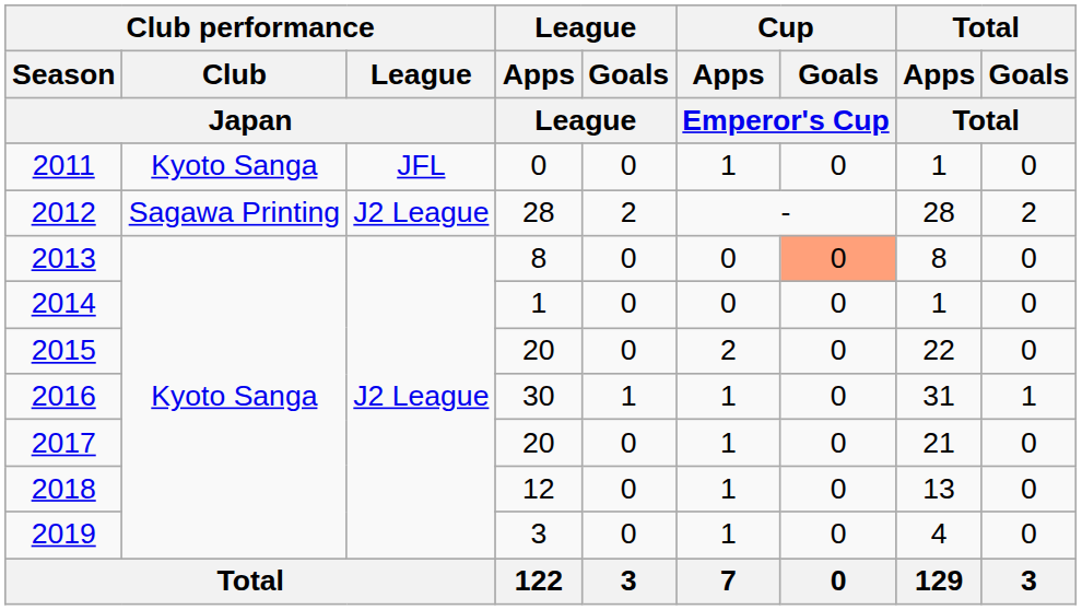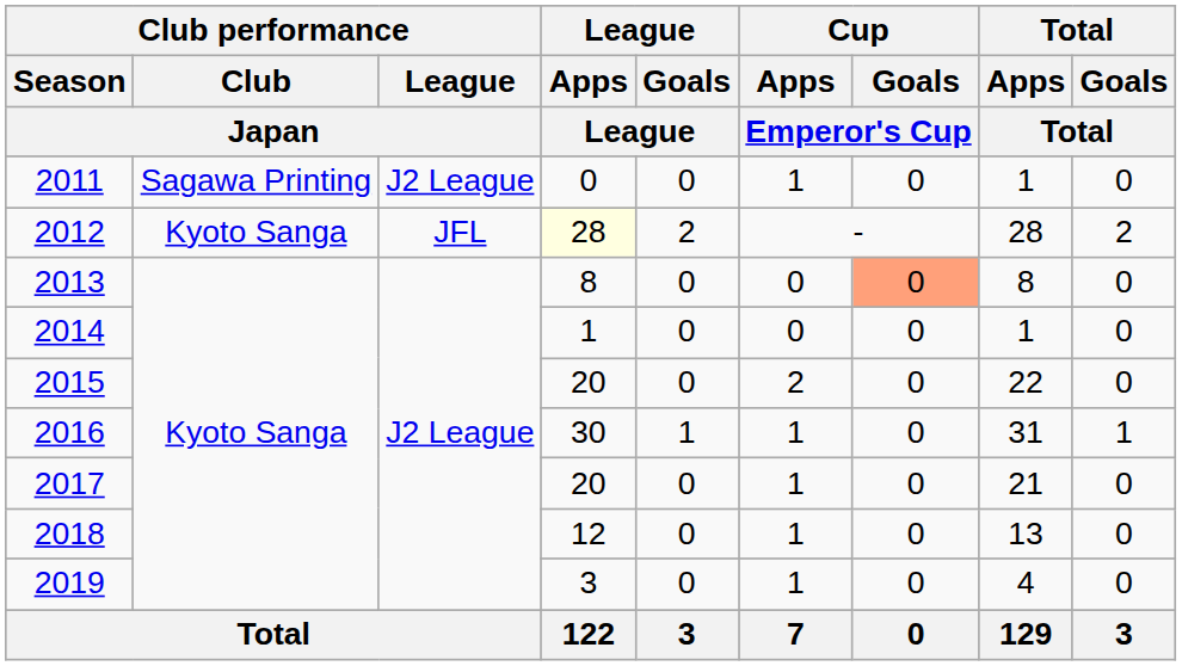 <table class="wikitable" style="text-align:center;">
 <tr>
 <th colspan=3>Club performance</th>
 <th colspan=2>League</th>
 <th colspan=2>Cup</th>
 <th colspan=2>Total</th>
 </tr>
 <tr>
 <th>Season</th>
 <th>Club</th>
 <th>League</th>
 <th>Apps</th>
 <th>Goals</th>
 <th>Apps</th>
 <th>Goals</th>
 <th>Apps</th>
 <th>Goals</th>
 </tr>
 <tr>
 <th colspan=3>Japan</th>
 <th colspan=2>League</th>
 <th colspan=2><a href='#'>Emperor's Cup</a></th>
 <th colspan=2>Total</th>
 </tr>
 <tr>
 <td><a href='#'>2011</a></td>
-<td><a href='#'>Kyoto Sanga</a></td>
-<td><a href='#'>JFL</a></td>
+<td><a href='#'>Sagawa Printing</a></td>
+<td><a href='#'>J2 League</a></td>
 <td>0</td>
 <td>0</td>
 <td>1</td>
 <td>0</td>
 <td>1</td>
 <td>0</td>
 </tr>
 <tr>
 <td><a href='#'>2012</a></td>
-<td><a href='#'>Sagawa Printing</a></td>
-<td><a href='#'>J2 League</a></td>
-<td>28</td>
+<td><a href='#'>Kyoto Sanga</a></td>
+<td><a href='#'>JFL</a></td>
+<td style="background: lightyellow;">28</td>
 <td>2</td>
 <td colspan="2">-</td>
 <td>28</td>
 <td>2</td>
 </tr>
 <tr>
 <td><a href='#'>2013</a></td>
 <td rowspan="7"><a href='#'>Kyoto Sanga</a></td>
 <td rowspan="7"><a href='#'>J2 League</a></td>
 <td>8</td>
 <td>0</td>
 <td>0</td>
 <td style="background: lightsalmon;">0</td>
 <td>8</td>
 <td>0</td>
 </tr>
 <tr>
 <td><a href='#'>2014</a></td>
 <td>1</td>
 <td>0</td>
 <td>0</td>
 <td>0</td>
 <td>1</td>
 <td>0</td>
 </tr>
 <tr>
 <td><a href='#'>2015</a></td>
 <td>20</td>
 <td>0</td>
 <td>2</td>
 <td>0</td>
 <td>22</td>
 <td>0</td>
 </tr>
 <tr>
 <td><a href='#'>2016</a></td>
 <td>30</td>
 <td>1</td>
 <td>1</td>
 <td>0</td>
 <td>31</td>
 <td>1</td>
 </tr>
 <tr>
 <td><a href='#'>2017</a></td>
 <td>20</td>
 <td>0</td>
 <td>1</td>
 <td>0</td>
 <td>21</td>
 <td>0</td>
 </tr>
 <tr>
 <td><a href='#'>2018</a></td>
 <td>12</td>
 <td>0</td>
 <td>1</td>
 <td>0</td>
 <td>13</td>
 <td>0</td>
 </tr>
 <tr>
 <td><a href='#'>2019</a></td>
 <td>3</td>
 <td>0</td>
 <td>1</td>
 <td>0</td>
 <td>4</td>
 <td>0</td>
 </tr>
 <tr>
 <th colspan=3>Total</th>
 <th>122</th>
 <th>3</th>
 <th>7</th>
 <th>0</th>
 <th>129</th>
 <th>3</th>
 </tr>
 </table>
